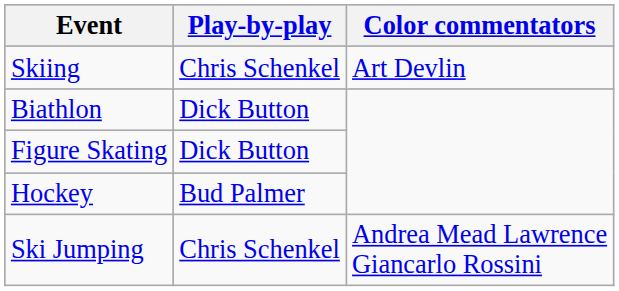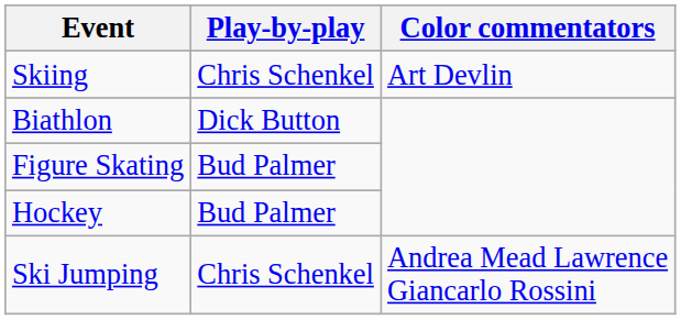 <table class="wikitable">
 <tr>
 <th>Event</th>
 <th><a href='#'>Play-by-play</a></th>
 <th><a href='#'>Color commentators</a></th>
 </tr>
 <tr>
 <td><a href='#'>Skiing</a></td>
 <td><a href='#'>Chris Schenkel</a></td>
 <td><a href='#'>Art Devlin</a></td>
 </tr>
 <tr>
 <td><a href='#'>Biathlon</a></td>
 <td><a href='#'>Dick Button</a></td>
 </tr>
 <tr>
 <td><a href='#'>Figure Skating</a></td>
-<td><a href='#'>Dick Button</a></td>
+<td><a href='#'>Bud Palmer</a></td>
 </tr>
 <tr>
 <td><a href='#'>Hockey</a></td>
 <td><a href='#'>Bud Palmer</a></td>
 </tr>
 <tr>
 <td><a href='#'>Ski Jumping</a></td>
 <td><a href='#'>Chris Schenkel</a></td>
 <td><a href='#'>Andrea Mead Lawrence</a><br><a href='#'>Giancarlo Rossini</a></td>
 </tr>
 </table>
